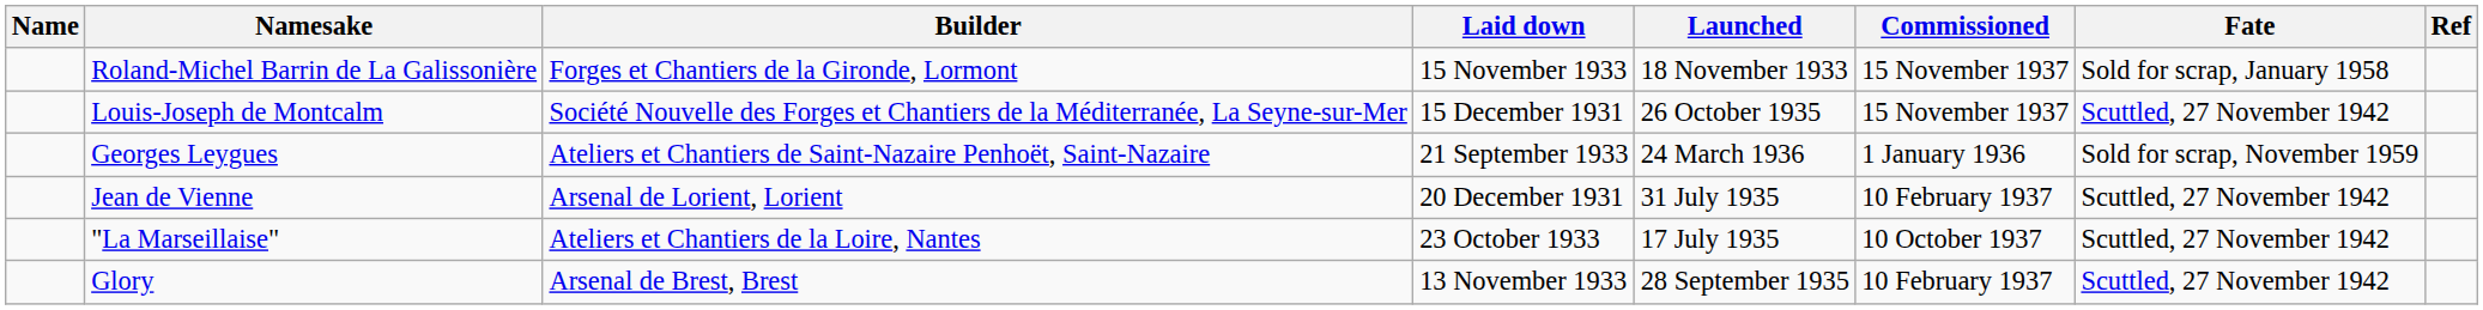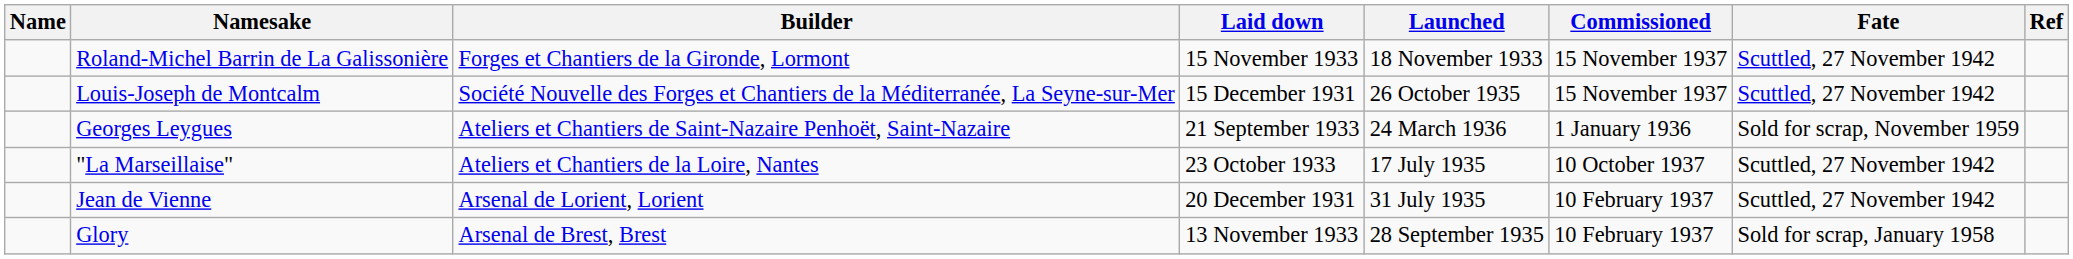 <table class="wikitable plainrowheaders">
 <tr>
 <th scope="col">Name</th>
 <th scope="col">Namesake</th>
 <th scope="col">Builder</th>
 <th scope="col"><a href='#'>Laid down</a></th>
 <th scope="col"><a href='#'>Launched</a></th>
 <th scope="col"><a href='#'>Commissioned</a></th>
 <th>Fate</th>
 <th>Ref</th>
 </tr>
 <tr>
 <td></td>
 <td><a href='#'>Roland-Michel Barrin de La Galissonière</a></td>
 <td><a href='#'>Forges et Chantiers de la Gironde</a>, <a href='#'>Lormont</a></td>
 <td>15 November 1933</td>
 <td>18 November 1933</td>
 <td>15 November 1937</td>
-<td>Sold for scrap, January 1958</td>
+<td><a href='#'>Scuttled</a>, 27 November 1942</td>
 <td></td>
 </tr>
 <tr>
 <td></td>
 <td><a href='#'>Louis-Joseph de Montcalm</a></td>
 <td><a href='#'>Société Nouvelle des Forges et Chantiers de la Méditerranée</a>, <a href='#'>La Seyne-sur-Mer</a></td>
 <td>15 December 1931</td>
 <td>26 October 1935</td>
 <td>15 November 1937</td>
 <td><a href='#'>Scuttled</a>, 27 November 1942</td>
 <td></td>
 </tr>
 <tr>
 <td></td>
 <td><a href='#'>Georges Leygues</a></td>
 <td><a href='#'>Ateliers et Chantiers de Saint-Nazaire Penhoët</a>, <a href='#'>Saint-Nazaire</a></td>
 <td>21 September 1933</td>
 <td>24 March 1936</td>
 <td>1 January 1936</td>
 <td>Sold for scrap, November 1959</td>
 <td></td>
 </tr>
 <tr>
 <td></td>
+<td>"<a href='#'>La Marseillaise</a>"</td>
+<td><a href='#'>Ateliers et Chantiers de la Loire</a>, <a href='#'>Nantes</a></td>
+<td>23 October 1933</td>
+<td>17 July 1935</td>
+<td>10 October 1937</td>
+<td>Scuttled, 27 November 1942</td>
+<td></td>
+</tr>
+<tr>
+<td></td>
 <td><a href='#'>Jean de Vienne</a></td>
 <td><a href='#'>Arsenal de Lorient</a>, <a href='#'>Lorient</a></td>
 <td>20 December 1931</td>
 <td>31 July 1935</td>
 <td>10 February 1937</td>
 <td>Scuttled, 27 November 1942</td>
 <td></td>
 </tr>
 <tr>
 <td></td>
-<td>"<a href='#'>La Marseillaise</a>"</td>
-<td><a href='#'>Ateliers et Chantiers de la Loire</a>, <a href='#'>Nantes</a></td>
-<td>23 October 1933</td>
-<td>17 July 1935</td>
-<td>10 October 1937</td>
-<td>Scuttled, 27 November 1942</td>
-<td></td>
-</tr>
-<tr>
-<td></td>
 <td><a href='#'>Glory</a></td>
 <td><a href='#'>Arsenal de Brest</a>, <a href='#'>Brest</a></td>
 <td>13 November 1933</td>
 <td>28 September 1935</td>
 <td>10 February 1937</td>
-<td><a href='#'>Scuttled</a>, 27 November 1942</td>
+<td>Sold for scrap, January 1958</td>
 <td></td>
 </tr>
 </table>
